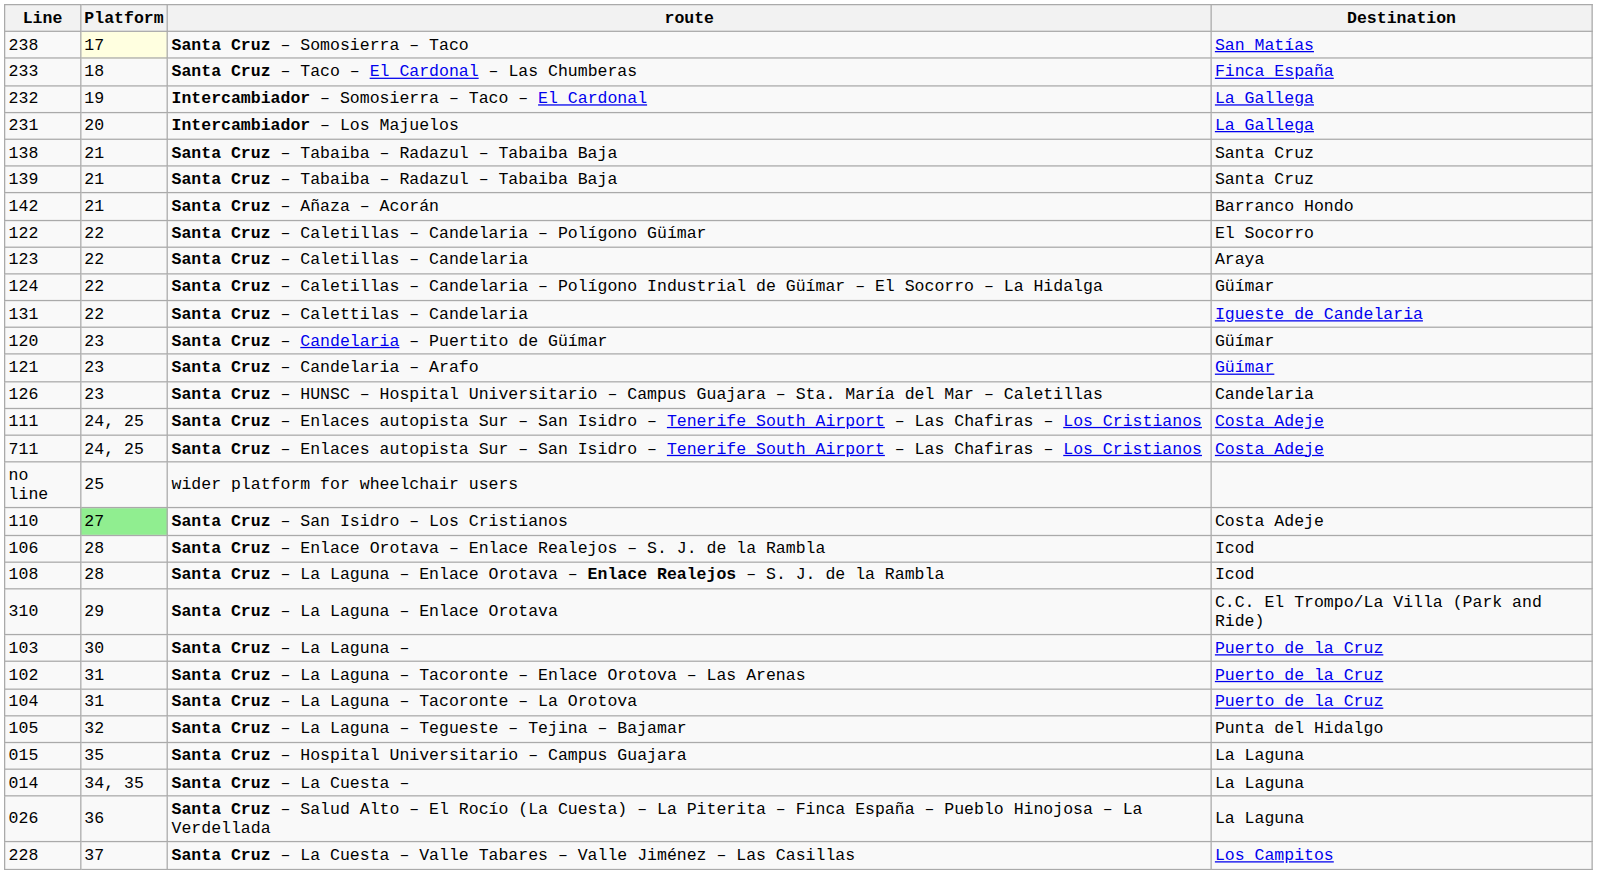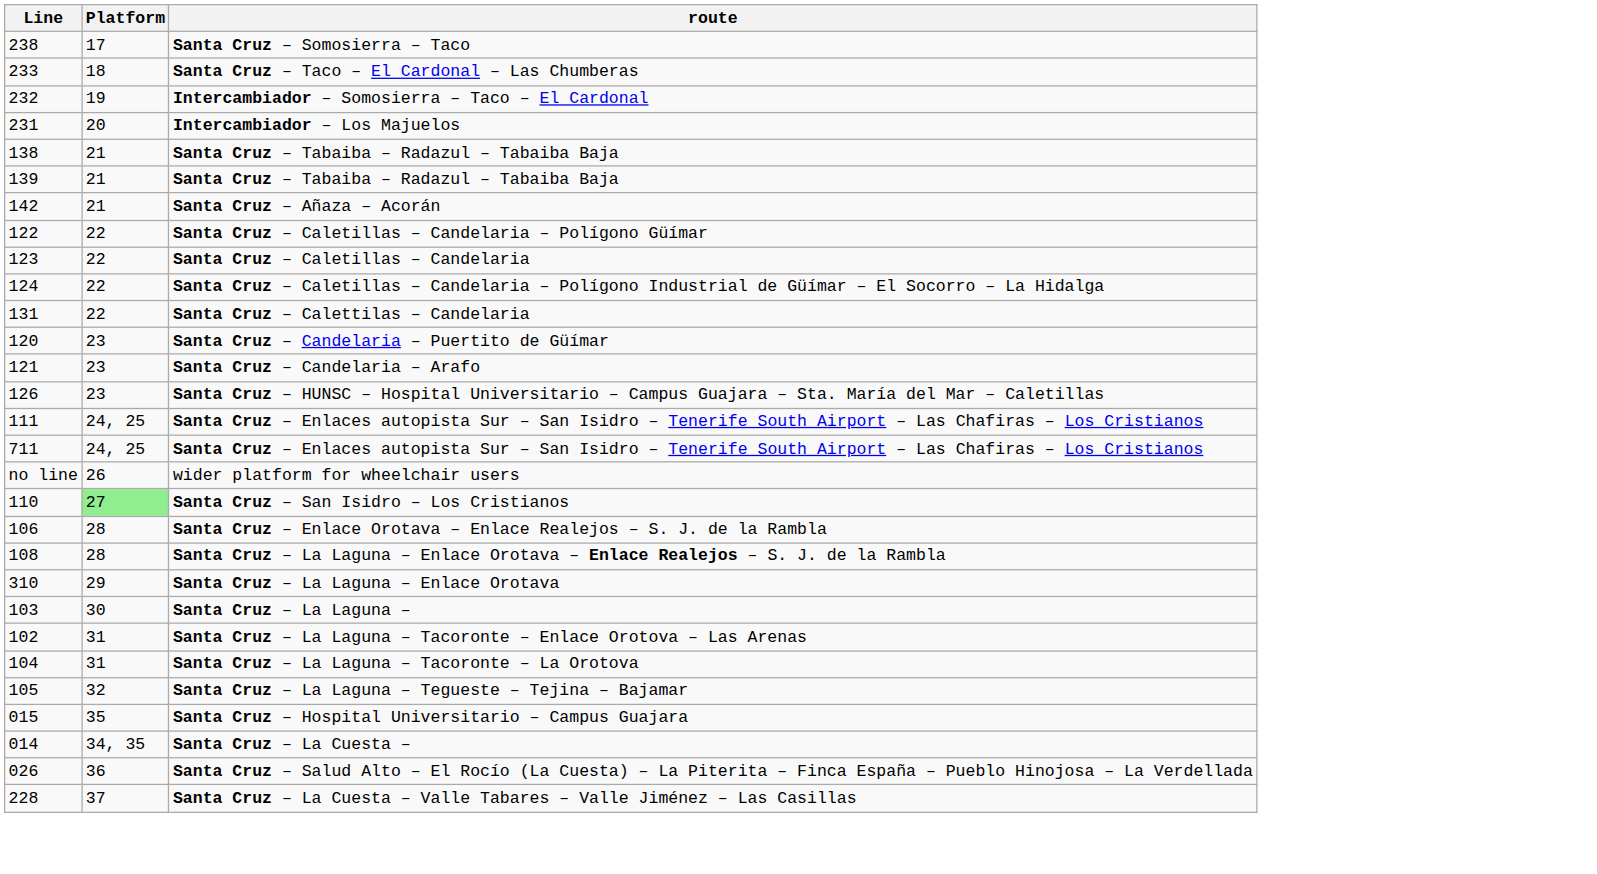 <table class="wikitable" border="1">
 <tr>
 <th>Line</th>
 <th>Platform</th>
 <th>route</th>
-<th>Destination</th>
 </tr>
 <tr>
 <td>238</td>
-<td style="background: lightyellow;">17</td>
+<td>17</td>
 <td><strong>Santa Cruz</strong> – Somosierra – Taco</td>
-<td><a href='#'>San Matías</a></td>
 </tr>
 <tr>
 <td>233</td>
 <td>18</td>
 <td><strong>Santa Cruz</strong> – Taco – <a href='#'>El Cardonal</a> – Las Chumberas</td>
-<td><a href='#'>Finca España</a></td>
 </tr>
 <tr>
 <td>232</td>
 <td>19</td>
 <td><strong>Intercambiador</strong> – Somosierra – Taco – <a href='#'>El Cardonal</a></td>
-<td><a href='#'>La Gallega</a></td>
 </tr>
 <tr>
 <td>231</td>
 <td>20</td>
 <td><strong>Intercambiador</strong> – Los Majuelos</td>
-<td><a href='#'>La Gallega</a></td>
 </tr>
 <tr>
 <td>138</td>
 <td>21</td>
 <td><strong>Santa Cruz</strong> – Tabaiba – Radazul – Tabaiba Baja</td>
-<td>Santa Cruz</td>
 </tr>
 <tr>
 <td>139</td>
 <td>21</td>
 <td><strong>Santa Cruz</strong> – Tabaiba – Radazul – Tabaiba Baja</td>
-<td>Santa Cruz</td>
 </tr>
 <tr>
 <td>142</td>
 <td>21</td>
 <td><strong>Santa Cruz</strong> – Añaza – Acorán</td>
-<td>Barranco Hondo</td>
 </tr>
 <tr>
 <td>122</td>
 <td>22</td>
 <td><strong>Santa Cruz</strong> – Caletillas – Candelaria – Polígono Güímar</td>
-<td>El Socorro</td>
 </tr>
 <tr>
 <td>123</td>
 <td>22</td>
 <td><strong>Santa Cruz</strong> – Caletillas – Candelaria</td>
-<td>Araya</td>
 </tr>
 <tr>
 <td>124</td>
 <td>22</td>
 <td><strong>Santa Cruz</strong> – Caletillas – Candelaria – Polígono Industrial de Güímar – El Socorro – La Hidalga</td>
-<td>Güímar</td>
 </tr>
 <tr>
 <td>131</td>
 <td>22</td>
 <td><strong>Santa Cruz</strong> – Calettilas – Candelaria</td>
-<td><a href='#'>Igueste de Candelaria</a></td>
 </tr>
 <tr>
 <td>120</td>
 <td>23</td>
 <td><strong>Santa Cruz</strong> – <a href='#'>Candelaria</a> – Puertito de Güímar</td>
-<td>Güímar</td>
 </tr>
 <tr>
 <td>121</td>
 <td>23</td>
 <td><strong>Santa Cruz</strong> – Candelaria – Arafo</td>
-<td><a href='#'>Güímar</a></td>
 </tr>
 <tr>
 <td>126</td>
 <td>23</td>
 <td><strong>Santa Cruz</strong> – HUNSC – Hospital Universitario – Campus Guajara – Sta. María del Mar – Caletillas</td>
-<td>Candelaria</td>
 </tr>
 <tr>
 <td>111</td>
 <td>24, 25</td>
 <td><strong>Santa Cruz</strong> – Enlaces autopista Sur – San Isidro – <a href='#'>Tenerife South Airport</a> – Las Chafiras – <a href='#'>Los Cristianos</a></td>
-<td><a href='#'>Costa Adeje</a></td>
 </tr>
 <tr>
 <td>711</td>
 <td>24, 25</td>
 <td><strong>Santa Cruz</strong> – Enlaces autopista Sur – San Isidro – <a href='#'>Tenerife South Airport</a> – Las Chafiras – <a href='#'>Los Cristianos</a></td>
-<td><a href='#'>Costa Adeje</a></td>
 </tr>
 <tr>
 <td>no line</td>
-<td>25</td>
+<td>26</td>
 <td>wider platform for wheelchair users</td>
-<td></td>
 </tr>
 <tr>
 <td>110</td>
 <td style="background: lightgreen;">27</td>
 <td><strong>Santa Cruz</strong> – San Isidro – Los Cristianos</td>
-<td>Costa Adeje</td>
 </tr>
 <tr>
 <td>106</td>
 <td>28</td>
 <td><strong>Santa Cruz</strong> – Enlace Orotava – Enlace Realejos – S. J. de la Rambla</td>
-<td>Icod</td>
 </tr>
 <tr>
 <td>108</td>
 <td>28</td>
 <td><strong>Santa Cruz</strong> – La Laguna – Enlace Orotava – <strong>Enlace Realejos</strong> – S. J. de la Rambla</td>
-<td>Icod</td>
 </tr>
 <tr>
 <td>310</td>
 <td>29</td>
 <td><strong>Santa Cruz</strong> – La Laguna – Enlace Orotava</td>
-<td>C.C. El Trompo/La Villa (Park and Ride)</td>
 </tr>
 <tr>
 <td>103</td>
 <td>30</td>
 <td><strong>Santa Cruz</strong> – La Laguna –</td>
-<td><a href='#'>Puerto de la Cruz</a></td>
 </tr>
 <tr>
 <td>102</td>
 <td>31</td>
 <td><strong>Santa Cruz</strong> – La Laguna – Tacoronte – Enlace Orotova – Las Arenas</td>
-<td><a href='#'>Puerto de la Cruz</a></td>
 </tr>
 <tr>
 <td>104</td>
 <td>31</td>
 <td><strong>Santa Cruz</strong> – La Laguna – Tacoronte – La Orotova</td>
-<td><a href='#'>Puerto de la Cruz</a></td>
 </tr>
 <tr>
 <td>105</td>
 <td>32</td>
 <td><strong>Santa Cruz</strong> – La Laguna – Tegueste – Tejina – Bajamar</td>
-<td>Punta del Hidalgo</td>
 </tr>
 <tr>
 <td>015</td>
 <td>35</td>
 <td><strong>Santa Cruz</strong> – Hospital Universitario – Campus Guajara</td>
-<td>La Laguna</td>
 </tr>
 <tr>
 <td>014</td>
 <td>34, 35</td>
 <td><strong>Santa Cruz</strong> – La Cuesta –</td>
-<td>La Laguna</td>
 </tr>
 <tr>
 <td>026</td>
 <td>36</td>
 <td><strong>Santa Cruz</strong> – Salud Alto – El Rocío (La Cuesta) – La Piterita – Finca España – Pueblo Hinojosa – La Verdellada</td>
-<td>La Laguna</td>
 </tr>
 <tr>
 <td>228</td>
 <td>37</td>
 <td><strong>Santa Cruz</strong> – La Cuesta – Valle Tabares – Valle Jiménez – Las Casillas</td>
-<td><a href='#'>Los Campitos</a></td>
 </tr>
 </table>
